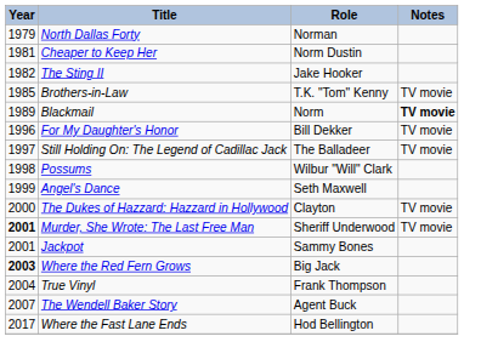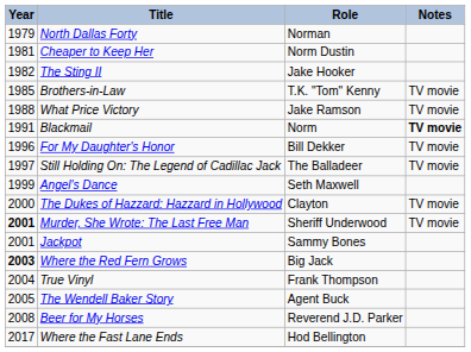 <table class="wikitable" style="font-size:90%;">
 <tr>
 <th style="background:#B0C4DE;">Year</th>
 <th style="background:#B0C4DE;">Title</th>
 <th style="background:#B0C4DE;">Role</th>
 <th style="background:#B0C4DE;">Notes</th>
 </tr>
 <tr>
 <td>1979</td>
 <td><em><a href='#'>North Dallas Forty</a></em></td>
 <td>Norman</td>
 <td></td>
 </tr>
 <tr>
 <td>1981</td>
 <td><em><a href='#'>Cheaper to Keep Her</a></em></td>
 <td>Norm Dustin</td>
 <td></td>
 </tr>
 <tr>
 <td>1982</td>
 <td><em><a href='#'>The Sting II</a></em></td>
 <td>Jake Hooker</td>
 <td></td>
 </tr>
 <tr>
 <td>1985</td>
 <td><em>Brothers-in-Law</em></td>
 <td>T.K. "Tom" Kenny</td>
 <td>TV movie</td>
 </tr>
 <tr>
-<td>1989</td>
+<td>1988</td>
+<td><em>What Price Victory</em></td>
+<td>Jake Ramson</td>
+<td>TV movie</td>
+</tr>
+<tr>
+<td>1991</td>
 <td><em>Blackmail</em></td>
 <td>Norm</td>
 <td><strong>TV movie</strong></td>
 </tr>
 <tr>
 <td>1996</td>
 <td><em><a href='#'>For My Daughter's Honor</a></em></td>
 <td>Bill Dekker</td>
 <td>TV movie</td>
 </tr>
 <tr>
 <td>1997</td>
 <td><em>Still Holding On: The Legend of Cadillac Jack</em></td>
 <td>The Balladeer</td>
 <td>TV movie</td>
-</tr>
-<tr>
-<td>1998</td>
-<td><em><a href='#'>Possums</a></em></td>
-<td>Wilbur "Will" Clark</td>
-<td></td>
 </tr>
 <tr>
 <td>1999</td>
 <td><em><a href='#'>Angel's Dance</a></em></td>
 <td>Seth Maxwell</td>
 <td></td>
 </tr>
 <tr>
 <td>2000</td>
 <td><em><a href='#'>The Dukes of Hazzard: Hazzard in Hollywood</a></em></td>
 <td>Clayton</td>
 <td>TV movie</td>
 </tr>
 <tr>
 <td><strong>2001</strong></td>
 <td><em><a href='#'>Murder, She Wrote: The Last Free Man</a></em></td>
 <td>Sheriff Underwood</td>
 <td>TV movie</td>
 </tr>
 <tr>
 <td>2001</td>
 <td><em><a href='#'>Jackpot</a></em></td>
 <td>Sammy Bones</td>
 <td></td>
 </tr>
 <tr>
 <td><strong>2003</strong></td>
 <td><em><a href='#'>Where the Red Fern Grows</a></em></td>
 <td>Big Jack</td>
 <td></td>
 </tr>
 <tr>
 <td>2004</td>
 <td><em>True Vinyl</em></td>
 <td>Frank Thompson</td>
 <td></td>
 </tr>
 <tr>
-<td>2007</td>
+<td>2005</td>
 <td><em><a href='#'>The Wendell Baker Story</a></em></td>
 <td>Agent Buck</td>
+<td></td>
+</tr>
+<tr>
+<td>2008</td>
+<td><em><a href='#'>Beer for My Horses</a></em></td>
+<td>Reverend J.D. Parker</td>
 <td></td>
 </tr>
 <tr>
 <td>2017</td>
 <td><em>Where the Fast Lane Ends</em></td>
 <td>Hod Bellington</td>
 <td></td>
 </tr>
 <tr>
 </tr>
 </table>
